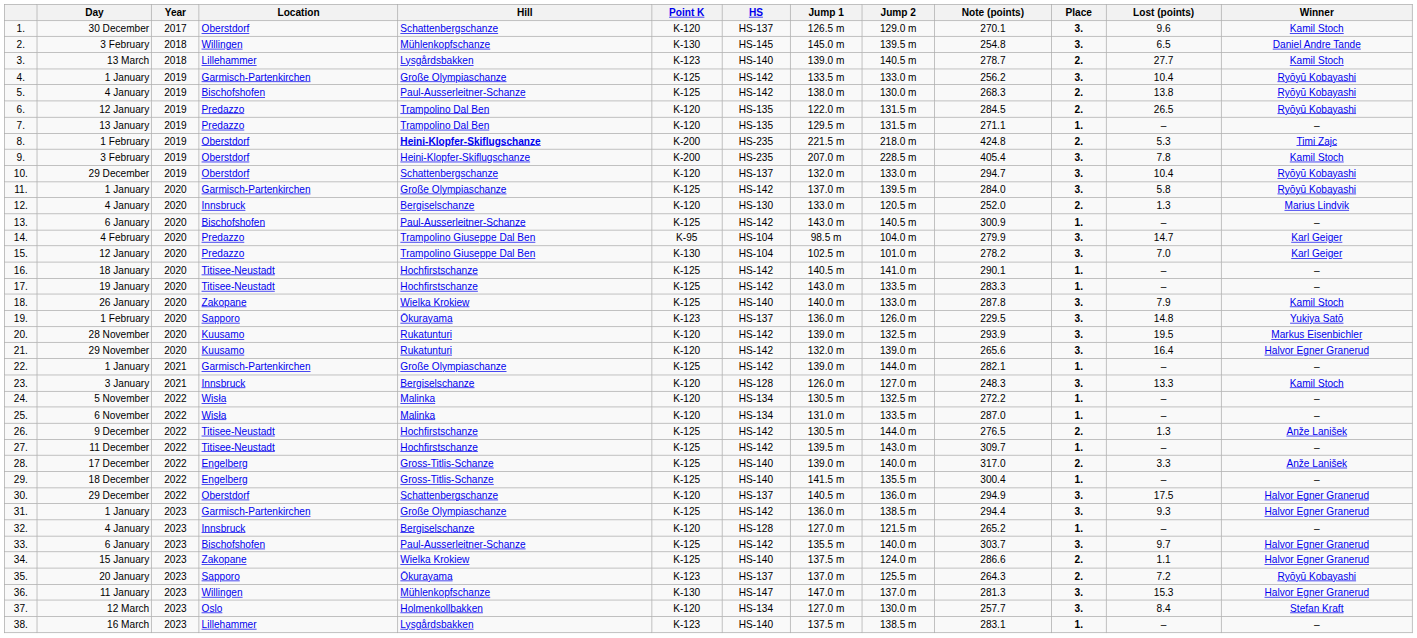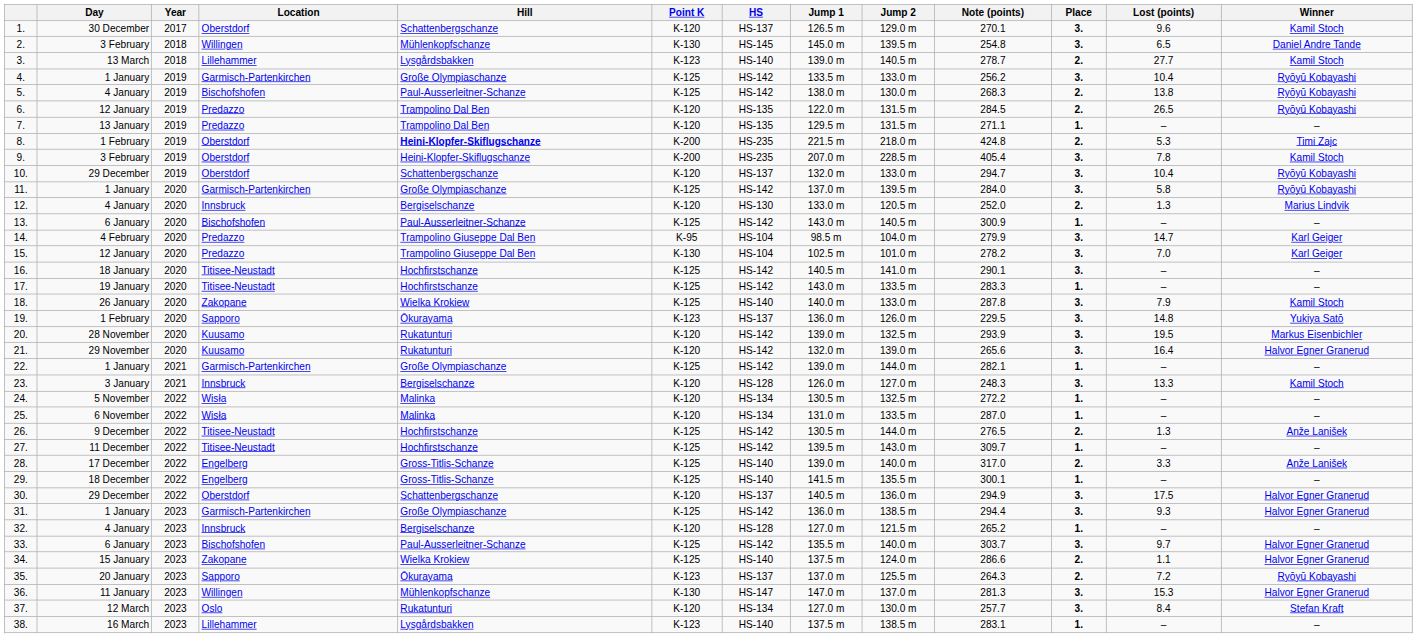 <table width=100% style="font-size: 89%; text-align:center" class=wikitable>
 <tr>
 <th></th>
 <th>Day</th>
 <th>Year</th>
 <th>Location</th>
 <th>Hill</th>
 <th><a href='#'>Point K</a></th>
 <th><a href='#'>HS</a></th>
 <th>Jump 1</th>
 <th>Jump 2</th>
 <th>Note (points)</th>
 <th>Place</th>
 <th>Lost (points)</th>
 <th>Winner</th>
 </tr>
 <tr>
 <td>1.</td>
 <td align=right>30 December</td>
 <td>2017</td>
 <td align=left><a href='#'>Oberstdorf</a></td>
 <td align=left><a href='#'>Schattenbergschanze</a></td>
 <td>K-120</td>
 <td>HS-137</td>
 <td>126.5 m</td>
 <td>129.0 m</td>
 <td>270.1</td>
 <td><strong>3.</strong></td>
 <td>9.6</td>
 <td><a href='#'>Kamil Stoch</a></td>
 </tr>
 <tr>
 <td>2.</td>
 <td align=right>3 February</td>
 <td>2018</td>
 <td align=left><a href='#'>Willingen</a></td>
 <td align=left><a href='#'>Mühlenkopfschanze</a></td>
 <td>K-130</td>
 <td>HS-145</td>
 <td>145.0 m</td>
 <td>139.5 m</td>
 <td>254.8</td>
 <td><strong>3.</strong></td>
 <td>6.5</td>
 <td><a href='#'>Daniel Andre Tande</a></td>
 </tr>
 <tr>
 <td>3.</td>
 <td align=right>13 March</td>
 <td>2018</td>
 <td align=left><a href='#'>Lillehammer</a></td>
 <td align=left><a href='#'>Lysgårdsbakken</a></td>
 <td>K-123</td>
 <td>HS-140</td>
 <td>139.0 m</td>
 <td>140.5 m</td>
 <td>278.7</td>
 <td><strong>2.</strong></td>
 <td>27.7</td>
 <td><a href='#'>Kamil Stoch</a></td>
 </tr>
 <tr>
 <td>4.</td>
 <td align=right>1 January</td>
 <td>2019</td>
 <td align=left><a href='#'>Garmisch-Partenkirchen</a></td>
 <td align=left><a href='#'>Große Olympiaschanze</a></td>
 <td>K-125</td>
 <td>HS-142</td>
 <td>133.5 m</td>
 <td>133.0 m</td>
 <td>256.2</td>
 <td><strong>3.</strong></td>
 <td>10.4</td>
 <td><a href='#'>Ryōyū Kobayashi</a></td>
 </tr>
 <tr>
 <td>5.</td>
 <td align=right>4 January</td>
 <td>2019</td>
 <td align=left><a href='#'>Bischofshofen</a></td>
 <td align=left><a href='#'>Paul-Ausserleitner-Schanze</a></td>
 <td>K-125</td>
 <td>HS-142</td>
 <td>138.0 m</td>
 <td>130.0 m</td>
 <td>268.3</td>
 <td><strong>2.</strong></td>
 <td>13.8</td>
 <td><a href='#'>Ryōyū Kobayashi</a></td>
 </tr>
 <tr>
 <td>6.</td>
 <td align=right>12 January</td>
 <td>2019</td>
 <td align=left><a href='#'>Predazzo</a></td>
 <td align=left><a href='#'>Trampolino Dal Ben</a></td>
 <td>K-120</td>
 <td>HS-135</td>
 <td>122.0 m</td>
 <td>131.5 m</td>
 <td>284.5</td>
 <td><strong>2.</strong></td>
 <td>26.5</td>
 <td><a href='#'>Ryōyū Kobayashi</a></td>
 </tr>
 <tr>
 <td>7.</td>
 <td align=right>13 January</td>
 <td>2019</td>
 <td align=left><a href='#'>Predazzo</a></td>
 <td align=left><a href='#'>Trampolino Dal Ben</a></td>
 <td>K-120</td>
 <td>HS-135</td>
 <td>129.5  m</td>
 <td>131.5 m</td>
 <td>271.1</td>
 <td><strong>1.</strong></td>
 <td>–</td>
 <td>–</td>
 </tr>
 <tr>
 <td>8.</td>
 <td align=right>1 February</td>
 <td>2019</td>
 <td align=left><a href='#'>Oberstdorf</a></td>
 <td align=left><strong><a href='#'>Heini-Klopfer-Skiflugschanze</a></strong></td>
 <td>K-200</td>
 <td>HS-235</td>
 <td>221.5 m</td>
 <td>218.0 m</td>
 <td>424.8</td>
 <td><strong>2.</strong></td>
 <td>5.3</td>
 <td><a href='#'>Timi Zajc</a></td>
 </tr>
 <tr>
 <td>9.</td>
 <td align=right>3 February</td>
 <td>2019</td>
 <td align=left><a href='#'>Oberstdorf</a></td>
 <td align=left><a href='#'>Heini-Klopfer-Skiflugschanze</a></td>
 <td>K-200</td>
 <td>HS-235</td>
 <td>207.0 m</td>
 <td>228.5 m</td>
 <td>405.4</td>
 <td><strong>3.</strong></td>
 <td>7.8</td>
 <td><a href='#'>Kamil Stoch</a></td>
 </tr>
 <tr>
 <td>10.</td>
 <td align=right>29 December</td>
 <td>2019</td>
 <td align=left><a href='#'>Oberstdorf</a></td>
 <td align=left><a href='#'>Schattenbergschanze</a></td>
 <td>K-120</td>
 <td>HS-137</td>
 <td>132.0 m</td>
 <td>133.0 m</td>
 <td>294.7</td>
 <td><strong>3.</strong></td>
 <td>10.4</td>
 <td><a href='#'>Ryōyū Kobayashi</a></td>
 </tr>
 <tr>
 <td>11.</td>
 <td align=right>1 January</td>
 <td>2020</td>
 <td align=left><a href='#'>Garmisch-Partenkirchen</a></td>
 <td align=left><a href='#'>Große Olympiaschanze</a></td>
 <td>K-125</td>
 <td>HS-142</td>
 <td>137.0 m</td>
 <td>139.5 m</td>
 <td>284.0</td>
 <td><strong>3.</strong></td>
 <td>5.8</td>
 <td><a href='#'>Ryōyū Kobayashi</a></td>
 </tr>
 <tr>
 <td>12.</td>
 <td align=right>4 January</td>
 <td>2020</td>
 <td align=left><a href='#'>Innsbruck</a></td>
 <td align=left><a href='#'>Bergiselschanze</a></td>
 <td>K-120</td>
 <td>HS-130</td>
 <td>133.0 m</td>
 <td>120.5 m</td>
 <td>252.0</td>
 <td><strong>2.</strong></td>
 <td>1.3</td>
 <td><a href='#'>Marius Lindvik</a></td>
 </tr>
 <tr>
 <td>13.</td>
 <td align=right>6 January</td>
 <td>2020</td>
 <td align=left><a href='#'>Bischofshofen</a></td>
 <td align=left><a href='#'>Paul-Ausserleitner-Schanze</a></td>
 <td>K-125</td>
 <td>HS-142</td>
 <td>143.0 m</td>
 <td>140.5 m</td>
 <td>300.9</td>
 <td><strong>1.</strong></td>
 <td>–</td>
 <td>–</td>
 </tr>
 <tr>
 <td>14.</td>
 <td align=right>4 February</td>
 <td>2020</td>
 <td align=left><a href='#'>Predazzo</a></td>
 <td align=left><a href='#'>Trampolino Giuseppe Dal Ben</a></td>
 <td>K-95</td>
 <td>HS-104</td>
 <td>98.5 m</td>
 <td>104.0 m</td>
 <td>279.9</td>
 <td><strong>3.</strong></td>
 <td>14.7</td>
 <td><a href='#'>Karl Geiger</a></td>
 </tr>
 <tr>
 <td>15.</td>
 <td align=right>12 January</td>
 <td>2020</td>
 <td align=left><a href='#'>Predazzo</a></td>
 <td align=left><a href='#'>Trampolino Giuseppe Dal Ben</a></td>
 <td>K-130</td>
 <td>HS-104</td>
 <td>102.5 m</td>
 <td>101.0 m</td>
 <td>278.2</td>
 <td><strong>3.</strong></td>
 <td>7.0</td>
 <td><a href='#'>Karl Geiger</a></td>
 </tr>
 <tr>
 <td>16.</td>
 <td align=right>18 January</td>
 <td>2020</td>
 <td align=left><a href='#'>Titisee-Neustadt</a></td>
 <td align=left><a href='#'>Hochfirstschanze</a></td>
 <td>K-125</td>
 <td>HS-142</td>
 <td>140.5 m</td>
 <td>141.0 m</td>
 <td>290.1</td>
-<td><strong>1.</strong></td>
+<td><strong>3.</strong></td>
 <td>–</td>
 <td>–</td>
 </tr>
 <tr>
 <td>17.</td>
 <td align=right>19 January</td>
 <td>2020</td>
 <td align=left><a href='#'>Titisee-Neustadt</a></td>
 <td align=left><a href='#'>Hochfirstschanze</a></td>
 <td>K-125</td>
 <td>HS-142</td>
 <td>143.0 m</td>
 <td>133.5 m</td>
 <td>283.3</td>
 <td><strong>1.</strong></td>
 <td>–</td>
 <td>–</td>
 </tr>
 <tr>
 <td>18.</td>
 <td align=right>26 January</td>
 <td>2020</td>
 <td align=left><a href='#'>Zakopane</a></td>
 <td align=left><a href='#'>Wielka Krokiew</a></td>
 <td>K-125</td>
 <td>HS-140</td>
 <td>140.0 m</td>
 <td>133.0 m</td>
 <td>287.8</td>
 <td><strong>3.</strong></td>
 <td>7.9</td>
 <td><a href='#'>Kamil Stoch</a></td>
 </tr>
 <tr>
 <td>19.</td>
 <td align=right>1 February</td>
 <td>2020</td>
 <td align=left><a href='#'>Sapporo</a></td>
 <td align=left><a href='#'>Ōkurayama</a></td>
 <td>K-123</td>
 <td>HS-137</td>
 <td>136.0 m</td>
 <td>126.0 m</td>
 <td>229.5</td>
 <td><strong>3.</strong></td>
 <td>14.8</td>
 <td><a href='#'>Yukiya Satō</a></td>
 </tr>
 <tr>
 <td>20.</td>
 <td align=right>28 November</td>
 <td>2020</td>
 <td align=left><a href='#'>Kuusamo</a></td>
 <td align=left><a href='#'>Rukatunturi</a></td>
 <td>K-120</td>
 <td>HS-142</td>
 <td>139.0 m</td>
 <td>132.5 m</td>
 <td>293.9</td>
 <td><strong>3.</strong></td>
 <td>19.5</td>
 <td><a href='#'>Markus Eisenbichler</a></td>
 </tr>
 <tr>
 <td>21.</td>
 <td align=right>29 November</td>
 <td>2020</td>
 <td align=left><a href='#'>Kuusamo</a></td>
 <td align=left><a href='#'>Rukatunturi</a></td>
 <td>K-120</td>
 <td>HS-142</td>
 <td>132.0 m</td>
 <td>139.0 m</td>
 <td>265.6</td>
 <td><strong>3.</strong></td>
 <td>16.4</td>
 <td><a href='#'>Halvor Egner Granerud</a></td>
 </tr>
 <tr>
 <td>22.</td>
 <td align=right>1 January</td>
 <td>2021</td>
 <td align=left><a href='#'>Garmisch-Partenkirchen</a></td>
 <td align=left><a href='#'>Große Olympiaschanze</a></td>
 <td>K-125</td>
 <td>HS-142</td>
 <td>139.0 m</td>
 <td>144.0 m</td>
 <td>282.1</td>
 <td><strong>1.</strong></td>
 <td>–</td>
 <td>–</td>
 </tr>
 <tr>
 <td>23.</td>
 <td align=right>3 January</td>
 <td>2021</td>
 <td align=left><a href='#'>Innsbruck</a></td>
 <td align=left><a href='#'>Bergiselschanze</a></td>
 <td>K-120</td>
 <td>HS-128</td>
 <td>126.0 m</td>
 <td>127.0 m</td>
 <td>248.3</td>
 <td><strong>3.</strong></td>
 <td>13.3</td>
 <td><a href='#'>Kamil Stoch</a></td>
 </tr>
 <tr>
 <td>24.</td>
 <td align=right>5 November</td>
 <td>2022</td>
 <td align=left><a href='#'>Wisła</a></td>
 <td align=left><a href='#'>Malinka</a></td>
 <td>K-120</td>
 <td>HS-134</td>
 <td>130.5 m</td>
 <td>132.5 m</td>
 <td>272.2</td>
 <td><strong>1.</strong></td>
 <td>–</td>
 <td>–</td>
 </tr>
 <tr>
 <td>25.</td>
 <td align=right>6 November</td>
 <td>2022</td>
 <td align=left><a href='#'>Wisła</a></td>
 <td align=left><a href='#'>Malinka</a></td>
 <td>K-120</td>
 <td>HS-134</td>
 <td>131.0 m</td>
 <td>133.5 m</td>
 <td>287.0</td>
 <td><strong>1.</strong></td>
 <td>–</td>
 <td>–</td>
 </tr>
 <tr>
 <td>26.</td>
 <td align=right>9 December</td>
 <td>2022</td>
 <td align=left><a href='#'>Titisee-Neustadt</a></td>
 <td align=left><a href='#'>Hochfirstschanze</a></td>
 <td>K-125</td>
 <td>HS-142</td>
 <td>130.5 m</td>
 <td>144.0 m</td>
 <td>276.5</td>
 <td><strong>2.</strong></td>
 <td>1.3</td>
 <td><a href='#'>Anže Lanišek</a></td>
 </tr>
 <tr>
 <td>27.</td>
 <td align=right>11 December</td>
 <td>2022</td>
 <td align=left><a href='#'>Titisee-Neustadt</a></td>
 <td align=left><a href='#'>Hochfirstschanze</a></td>
 <td>K-125</td>
 <td>HS-142</td>
 <td>139.5 m</td>
 <td>143.0 m</td>
 <td>309.7</td>
 <td><strong>1.</strong></td>
 <td>–</td>
 <td>–</td>
 </tr>
 <tr>
 <td>28.</td>
 <td align=right>17 December</td>
 <td>2022</td>
 <td align=left><a href='#'>Engelberg</a></td>
 <td align=left><a href='#'>Gross-Titlis-Schanze</a></td>
 <td>K-125</td>
 <td>HS-140</td>
 <td>139.0 m</td>
 <td>140.0 m</td>
 <td>317.0</td>
 <td><strong>2.</strong></td>
 <td>3.3</td>
 <td><a href='#'>Anže Lanišek</a></td>
 </tr>
 <tr>
 <td>29.</td>
 <td align=right>18 December</td>
 <td>2022</td>
 <td align=left><a href='#'>Engelberg</a></td>
 <td align=left><a href='#'>Gross-Titlis-Schanze</a></td>
 <td>K-125</td>
 <td>HS-140</td>
 <td>141.5 m</td>
 <td>135.5 m</td>
-<td>300.4</td>
+<td>300.1</td>
 <td><strong>1.</strong></td>
 <td>–</td>
 <td>–</td>
 </tr>
 <tr>
 <td>30.</td>
 <td align=right>29 December</td>
 <td>2022</td>
 <td align=left><a href='#'>Oberstdorf</a></td>
 <td align=left><a href='#'>Schattenbergschanze</a></td>
 <td>K-120</td>
 <td>HS-137</td>
 <td>140.5 m</td>
 <td>136.0 m</td>
 <td>294.9</td>
 <td><strong>3.</strong></td>
 <td>17.5</td>
 <td><a href='#'>Halvor Egner Granerud</a></td>
 </tr>
 <tr>
 <td>31.</td>
 <td align=right>1 January</td>
 <td>2023</td>
 <td align=left><a href='#'>Garmisch-Partenkirchen</a></td>
 <td align=left><a href='#'>Große Olympiaschanze</a></td>
 <td>K-125</td>
 <td>HS-142</td>
 <td>136.0 m</td>
 <td>138.5 m</td>
 <td>294.4</td>
 <td><strong>3.</strong></td>
 <td>9.3</td>
 <td><a href='#'>Halvor Egner Granerud</a></td>
 </tr>
 <tr>
 <td>32.</td>
 <td align=right>4 January</td>
 <td>2023</td>
 <td align=left><a href='#'>Innsbruck</a></td>
 <td align=left><a href='#'>Bergiselschanze</a></td>
 <td>K-120</td>
 <td>HS-128</td>
 <td>127.0 m</td>
 <td>121.5 m</td>
 <td>265.2</td>
 <td><strong>1.</strong></td>
 <td>–</td>
 <td>–</td>
 </tr>
 <tr>
 <td>33.</td>
 <td align=right>6 January</td>
 <td>2023</td>
 <td align=left><a href='#'>Bischofshofen</a></td>
 <td align=left><a href='#'>Paul-Ausserleitner-Schanze</a></td>
 <td>K-125</td>
 <td>HS-142</td>
 <td>135.5 m</td>
 <td>140.0 m</td>
 <td>303.7</td>
 <td><strong>3.</strong></td>
 <td>9.7</td>
 <td><a href='#'>Halvor Egner Granerud</a></td>
 </tr>
 <tr>
 <td>34.</td>
 <td align=right>15 January</td>
 <td>2023</td>
 <td align=left><a href='#'>Zakopane</a></td>
 <td align=left><a href='#'>Wielka Krokiew</a></td>
 <td>K-125</td>
 <td>HS-140</td>
 <td>137.5 m</td>
 <td>124.0 m</td>
 <td>286.6</td>
 <td><strong>2.</strong></td>
 <td>1.1</td>
 <td><a href='#'>Halvor Egner Granerud</a></td>
 </tr>
 <tr>
 <td>35.</td>
 <td align=right>20 January</td>
 <td>2023</td>
 <td align=left><a href='#'>Sapporo</a></td>
 <td align=left><a href='#'>Ōkurayama</a></td>
 <td>K-123</td>
 <td>HS-137</td>
 <td>137.0 m</td>
 <td>125.5 m</td>
 <td>264.3</td>
 <td><strong>2.</strong></td>
 <td>7.2</td>
 <td><a href='#'>Ryōyū Kobayashi</a></td>
 </tr>
 <tr>
 <td>36.</td>
 <td align=right>11 January</td>
 <td>2023</td>
 <td align=left><a href='#'>Willingen</a></td>
 <td align=left><a href='#'>Mühlenkopfschanze</a></td>
 <td>K-130</td>
 <td>HS-147</td>
 <td>147.0 m</td>
 <td>137.0 m</td>
 <td>281.3</td>
 <td><strong>3.</strong></td>
 <td>15.3</td>
 <td><a href='#'>Halvor Egner Granerud</a></td>
 </tr>
 <tr>
 <td>37.</td>
 <td align=right>12 March</td>
 <td>2023</td>
 <td align=left><a href='#'>Oslo</a></td>
-<td align=left><a href='#'>Holmenkollbakken</a></td>
+<td align=left><a href='#'>Rukatunturi</a></td>
 <td>K-120</td>
 <td>HS-134</td>
 <td>127.0 m</td>
 <td>130.0 m</td>
 <td>257.7</td>
 <td><strong>3.</strong></td>
 <td>8.4</td>
 <td><a href='#'>Stefan Kraft</a></td>
 </tr>
 <tr>
 <td>38.</td>
 <td align=right>16 March</td>
 <td>2023</td>
 <td align=left><a href='#'>Lillehammer</a></td>
 <td align=left><a href='#'>Lysgårdsbakken</a></td>
 <td>K-123</td>
 <td>HS-140</td>
 <td>137.5 m</td>
 <td>138.5 m</td>
 <td>283.1</td>
 <td><strong>1.</strong></td>
 <td>–</td>
 <td>–</td>
 </tr>
 </table>
